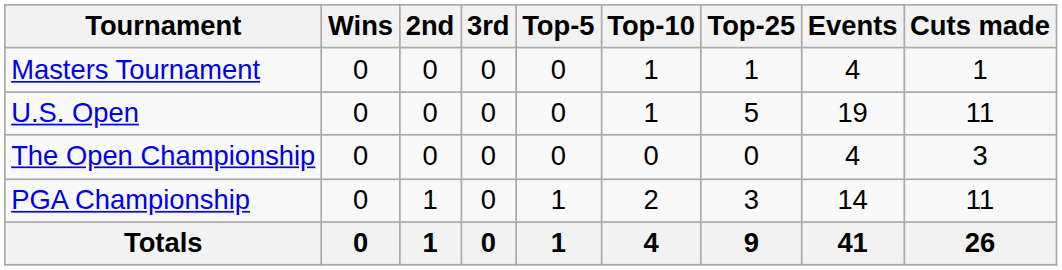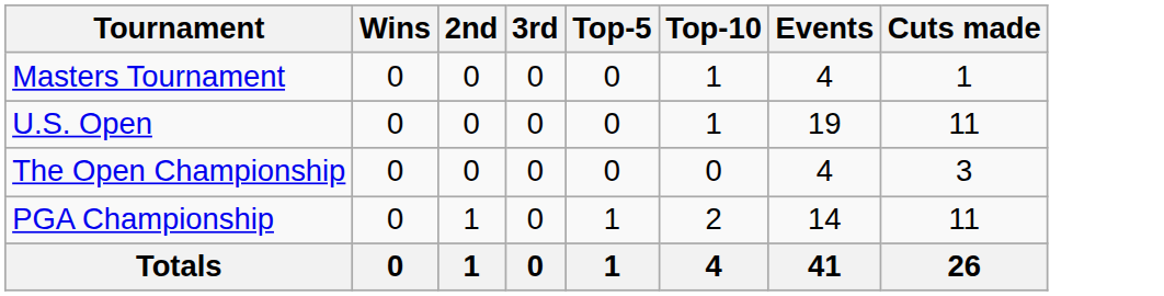 <table class=wikitable style=text-align:center>
 <tr>
 <th>Tournament</th>
 <th>Wins</th>
 <th>2nd</th>
 <th>3rd</th>
 <th>Top-5</th>
 <th>Top-10</th>
-<th>Top-25</th>
 <th>Events</th>
 <th>Cuts made</th>
 </tr>
 <tr>
 <td align=left><a href='#'>Masters Tournament</a></td>
 <td>0</td>
 <td>0</td>
 <td>0</td>
 <td>0</td>
-<td>1</td>
 <td>1</td>
 <td>4</td>
 <td>1</td>
 </tr>
 <tr>
 <td align=left><a href='#'>U.S. Open</a></td>
 <td>0</td>
 <td>0</td>
 <td>0</td>
 <td>0</td>
 <td>1</td>
-<td>5</td>
 <td>19</td>
 <td>11</td>
 </tr>
 <tr>
 <td align=left><a href='#'>The Open Championship</a></td>
-<td>0</td>
 <td>0</td>
 <td>0</td>
 <td>0</td>
 <td>0</td>
 <td>0</td>
 <td>4</td>
 <td>3</td>
 </tr>
 <tr>
 <td align=left><a href='#'>PGA Championship</a></td>
 <td>0</td>
 <td>1</td>
 <td>0</td>
 <td>1</td>
 <td>2</td>
-<td>3</td>
 <td>14</td>
 <td>11</td>
 </tr>
 <tr>
 <th>Totals</th>
 <th>0</th>
 <th>1</th>
 <th>0</th>
 <th>1</th>
 <th>4</th>
-<th>9</th>
 <th>41</th>
 <th>26</th>
 </tr>
 </table>
